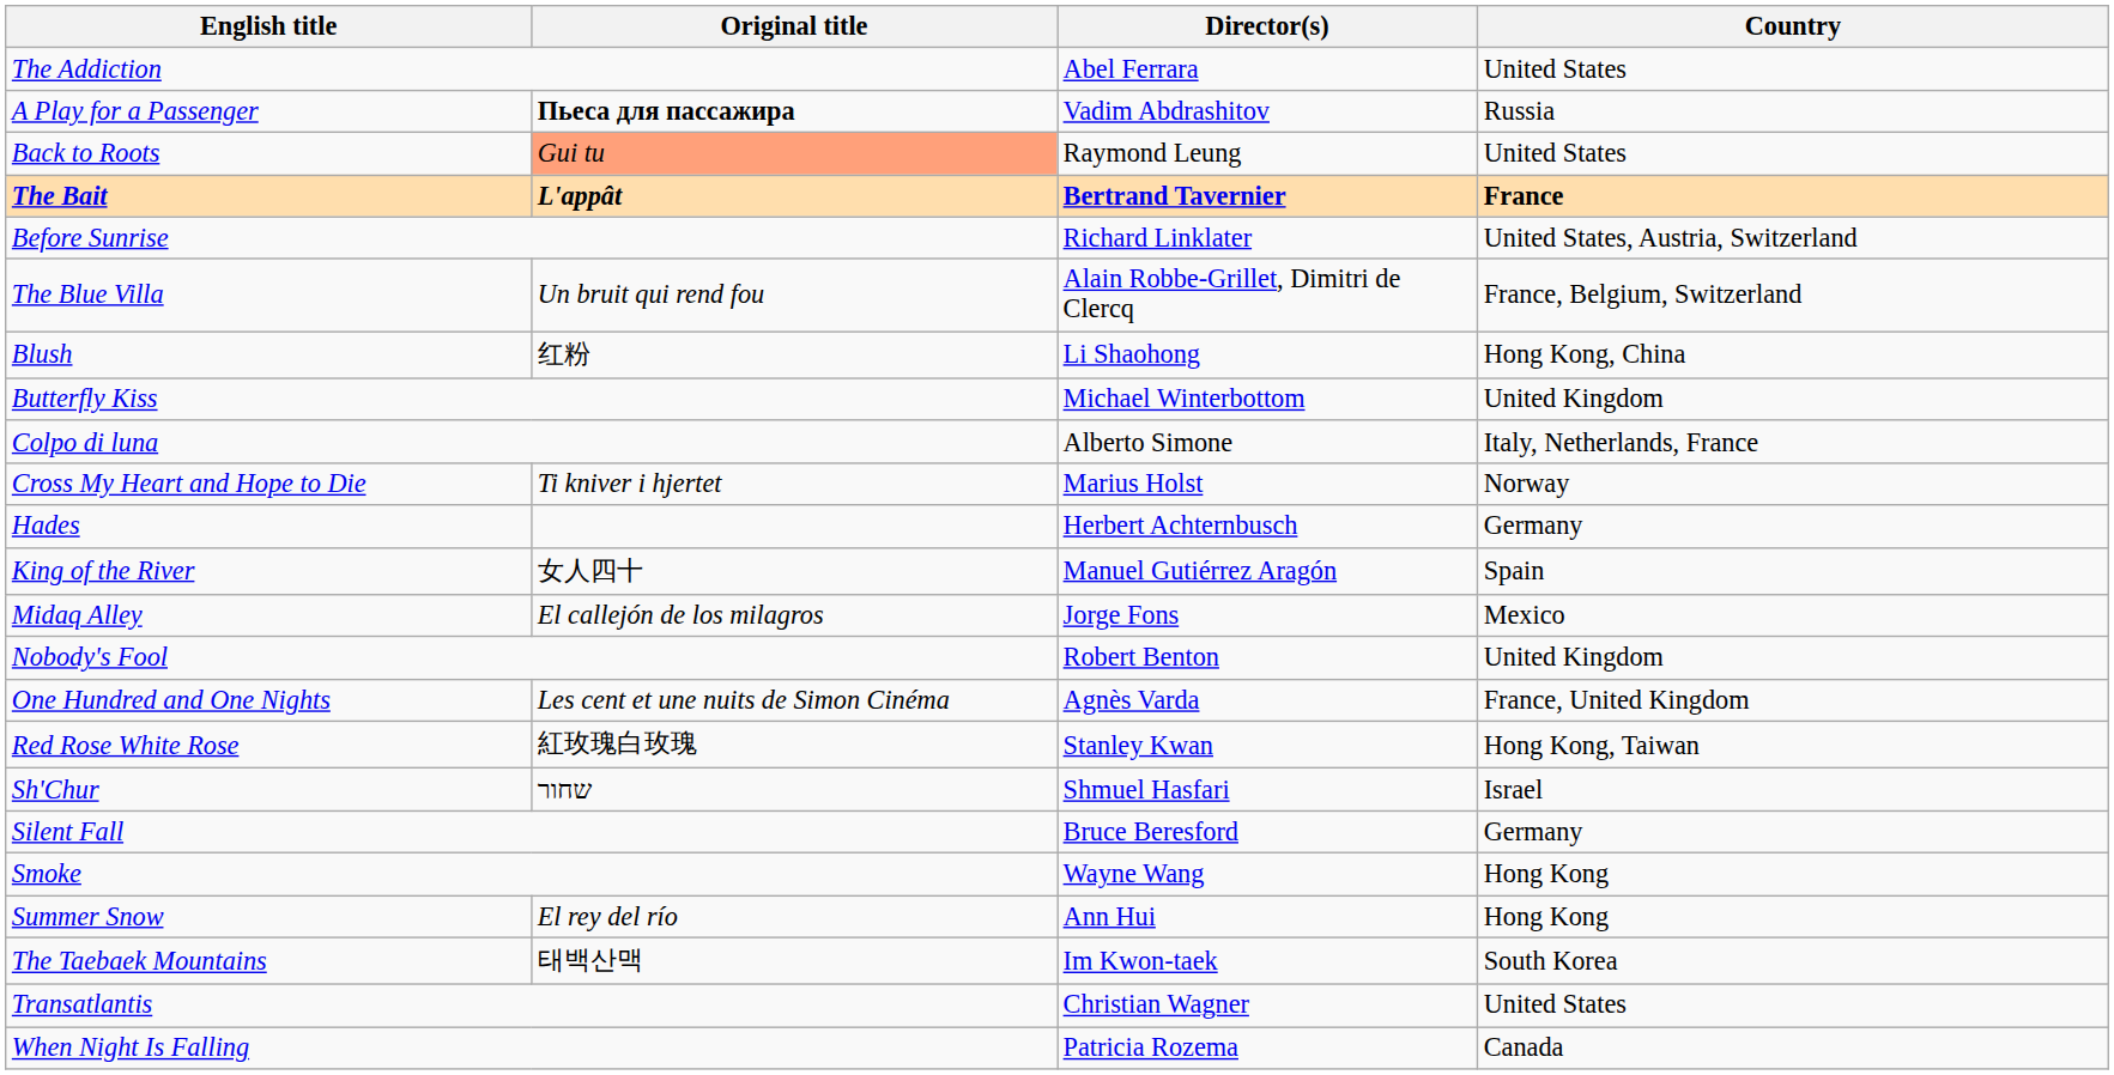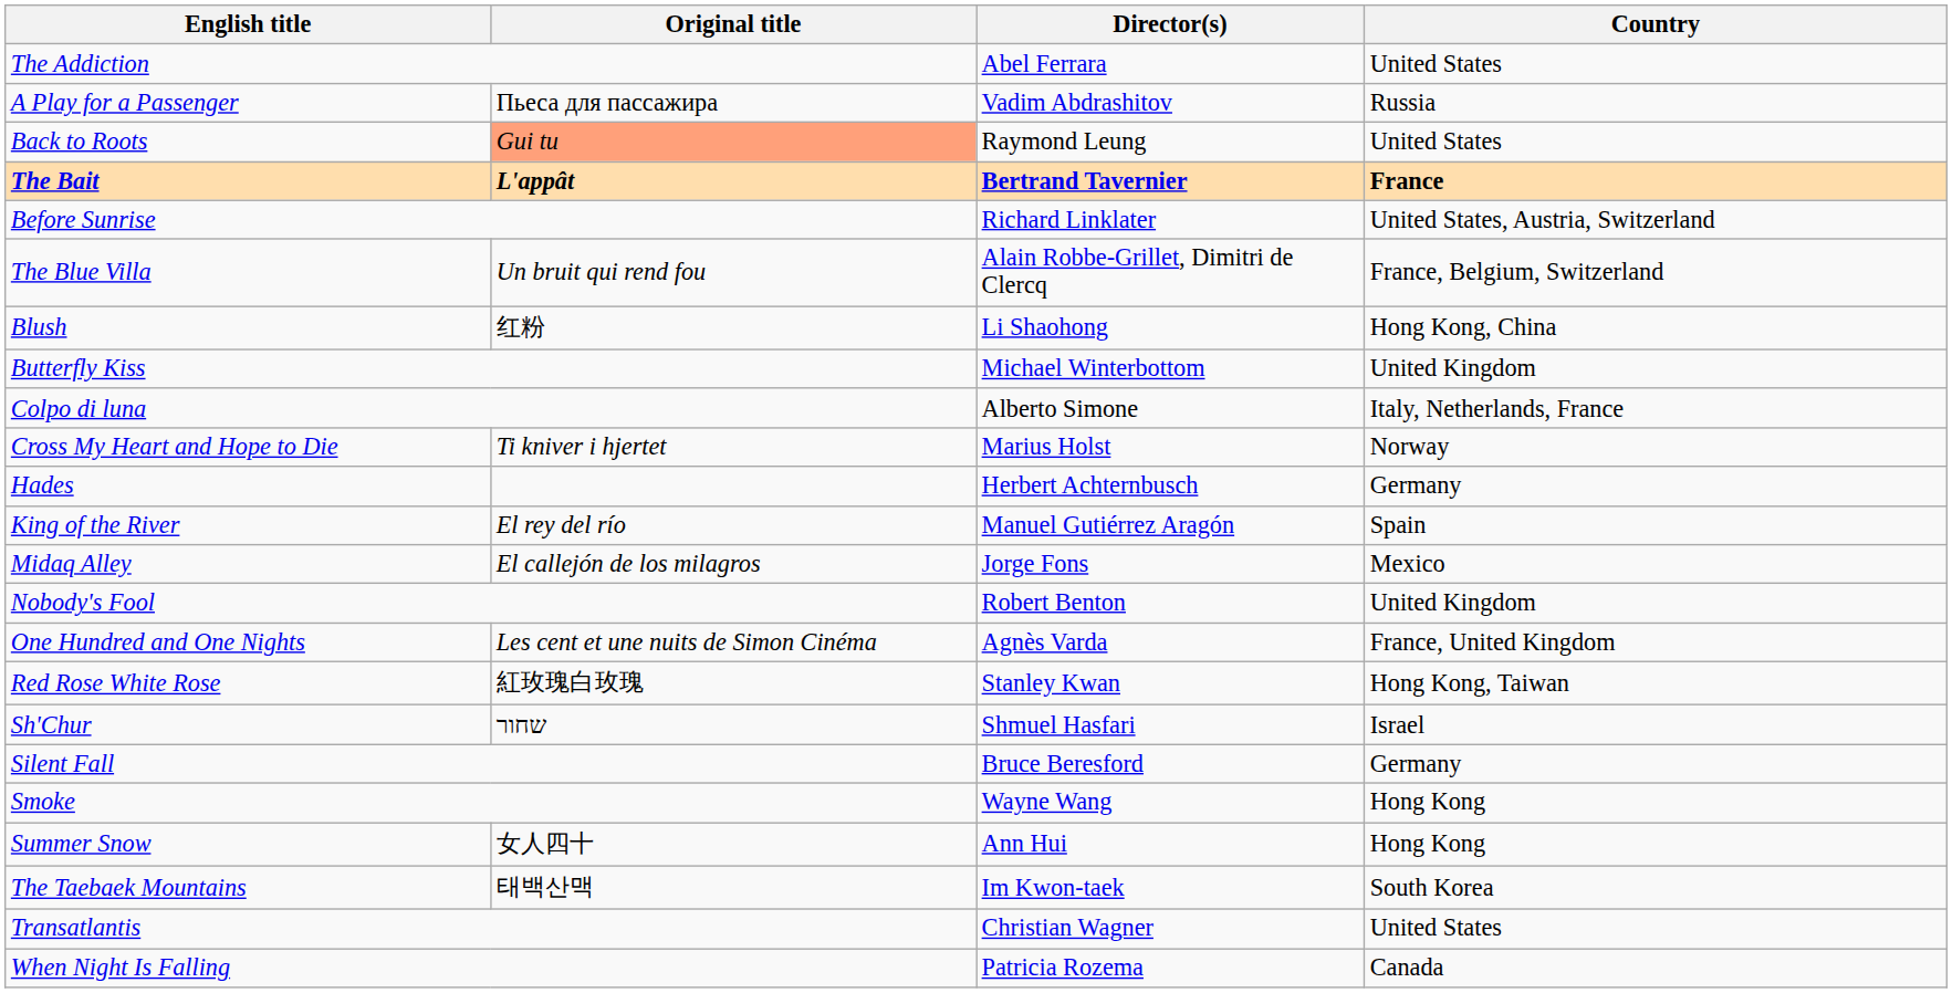 <table class="wikitable" width="100%" cellpadding="5">
 <tr>
 <th width="25%">English title</th>
 <th width="25%">Original title</th>
 <th width="20%">Director(s)</th>
 <th width="30%">Country</th>
 </tr>
 <tr>
 <td colspan="2"><em><a href='#'>The Addiction</a></em></td>
 <td><a href='#'>Abel Ferrara</a></td>
 <td>United States</td>
 </tr>
 <tr>
 <td><em><a href='#'>A Play for a Passenger</a></em></td>
-<td><strong>Пьеса для пассажира</strong></td>
+<td>Пьеса для пассажира</td>
 <td><a href='#'>Vadim Abdrashitov</a></td>
 <td>Russia</td>
 </tr>
 <tr>
 <td><em><a href='#'>Back to Roots</a></em></td>
 <td style="background: lightsalmon;"><em>Gui tu</em></td>
 <td>Raymond Leung</td>
 <td>United States</td>
 </tr>
 <tr style="background:#FFDEAD;">
 <td><em><a href='#'><strong>The Bait</strong></a></em></td>
 <td><strong><em>L'appât</em></strong></td>
 <td><strong><a href='#'>Bertrand Tavernier</a></strong></td>
 <td><strong>France</strong></td>
 </tr>
 <tr>
 <td colspan="2"><em><a href='#'>Before Sunrise</a></em></td>
 <td><a href='#'>Richard Linklater</a></td>
 <td>United States, Austria, Switzerland</td>
 </tr>
 <tr>
 <td><em><a href='#'>The Blue Villa</a></em></td>
 <td><em>Un bruit qui rend fou</em></td>
 <td><a href='#'>Alain Robbe-Grillet</a>, Dimitri de Clercq</td>
 <td>France, Belgium, Switzerland</td>
 </tr>
 <tr>
 <td><em><a href='#'>Blush</a></em></td>
 <td>红粉</td>
 <td><a href='#'>Li Shaohong</a></td>
 <td>Hong Kong, China</td>
 </tr>
 <tr>
 <td colspan="2"><em><a href='#'>Butterfly Kiss</a></em></td>
 <td><a href='#'>Michael Winterbottom</a></td>
 <td>United Kingdom</td>
 </tr>
 <tr>
 <td colspan="2"><em><a href='#'>Colpo di luna</a></em></td>
 <td>Alberto Simone</td>
 <td>Italy, Netherlands, France</td>
 </tr>
 <tr>
 <td><em><a href='#'>Cross My Heart and Hope to Die</a></em></td>
 <td><em>Ti kniver i hjertet</em></td>
 <td><a href='#'>Marius Holst</a></td>
 <td>Norway</td>
 </tr>
 <tr>
 <td><em><a href='#'>Hades</a></em></td>
 <td></td>
 <td><a href='#'>Herbert Achternbusch</a></td>
 <td>Germany</td>
 </tr>
 <tr>
 <td><em><a href='#'>King of the River</a></em></td>
-<td>女人四十</td>
+<td><em>El rey del río</em></td>
 <td><a href='#'>Manuel Gutiérrez Aragón</a></td>
 <td>Spain</td>
 </tr>
 <tr>
 <td><em><a href='#'>Midaq Alley</a></em></td>
 <td><em>El callejón de los milagros</em></td>
 <td><a href='#'>Jorge Fons</a></td>
 <td>Mexico</td>
 </tr>
 <tr>
 <td colspan="2"><em><a href='#'>Nobody's Fool</a></em></td>
 <td><a href='#'>Robert Benton</a></td>
 <td>United Kingdom</td>
 </tr>
 <tr>
 <td><em><a href='#'>One Hundred and One Nights</a></em></td>
 <td><em>Les cent et une nuits de Simon Cinéma</em></td>
 <td><a href='#'>Agnès Varda</a></td>
 <td>France, United Kingdom</td>
 </tr>
 <tr>
 <td><em><a href='#'>Red Rose White Rose</a></em></td>
 <td>紅玫瑰白玫瑰</td>
 <td><a href='#'>Stanley Kwan</a></td>
 <td>Hong Kong, Taiwan</td>
 </tr>
 <tr>
 <td><em><a href='#'>Sh'Chur</a></em></td>
 <td>שחור</td>
 <td><a href='#'>Shmuel Hasfari</a></td>
 <td>Israel</td>
 </tr>
 <tr>
 <td colspan="2"><em><a href='#'>Silent Fall</a></em></td>
 <td><a href='#'>Bruce Beresford</a></td>
 <td>Germany</td>
 </tr>
 <tr>
 <td colspan="2"><em><a href='#'>Smoke</a></em></td>
 <td><a href='#'>Wayne Wang</a></td>
 <td>Hong Kong</td>
 </tr>
 <tr>
 <td><em><a href='#'>Summer Snow</a></em></td>
-<td><em>El rey del río</em></td>
+<td>女人四十</td>
 <td><a href='#'>Ann Hui</a></td>
 <td>Hong Kong</td>
 </tr>
 <tr>
 <td><em><a href='#'>The Taebaek Mountains</a></em></td>
 <td>태백산맥</td>
 <td><a href='#'>Im Kwon-taek</a></td>
 <td>South Korea</td>
 </tr>
 <tr>
 <td colspan="2"><em><a href='#'>Transatlantis</a></em></td>
 <td><a href='#'>Christian Wagner</a></td>
 <td>United States</td>
 </tr>
 <tr>
 <td colspan="2"><em><a href='#'>When Night Is Falling</a></em></td>
 <td><a href='#'>Patricia Rozema</a></td>
 <td>Canada</td>
 </tr>
 </table>
